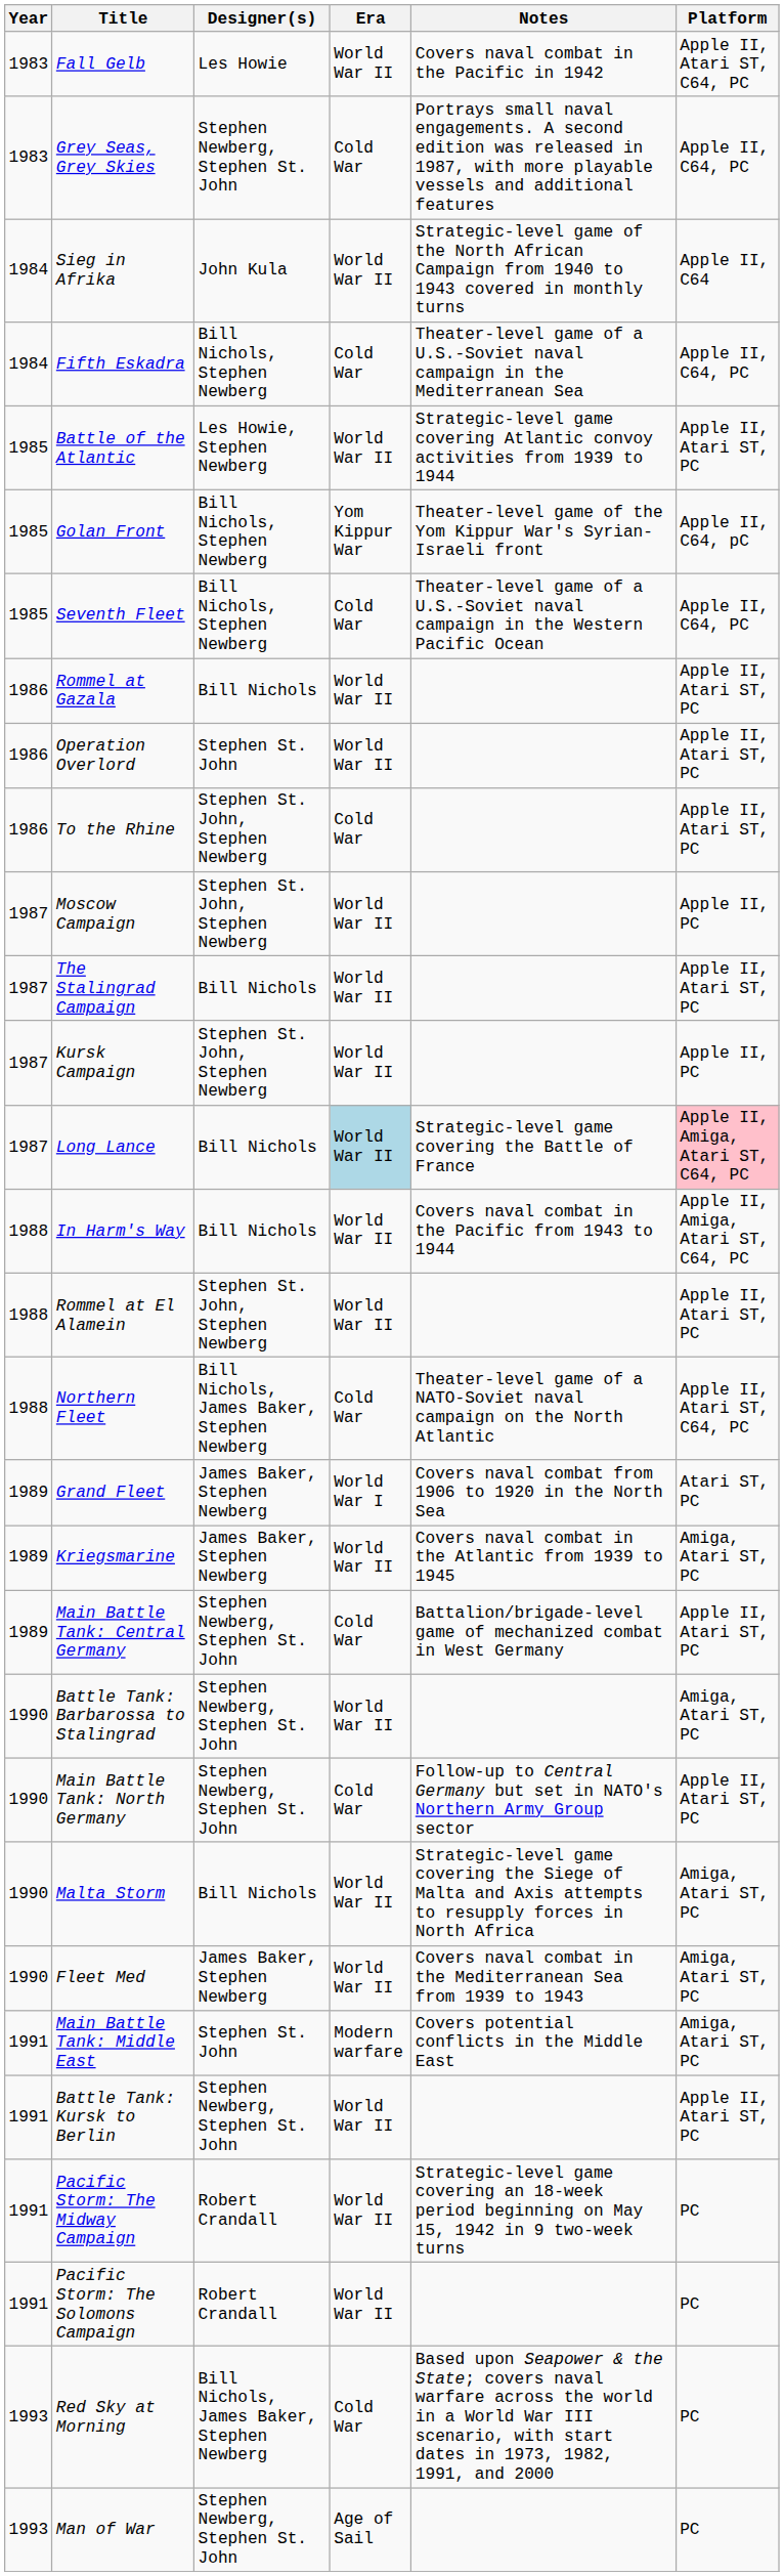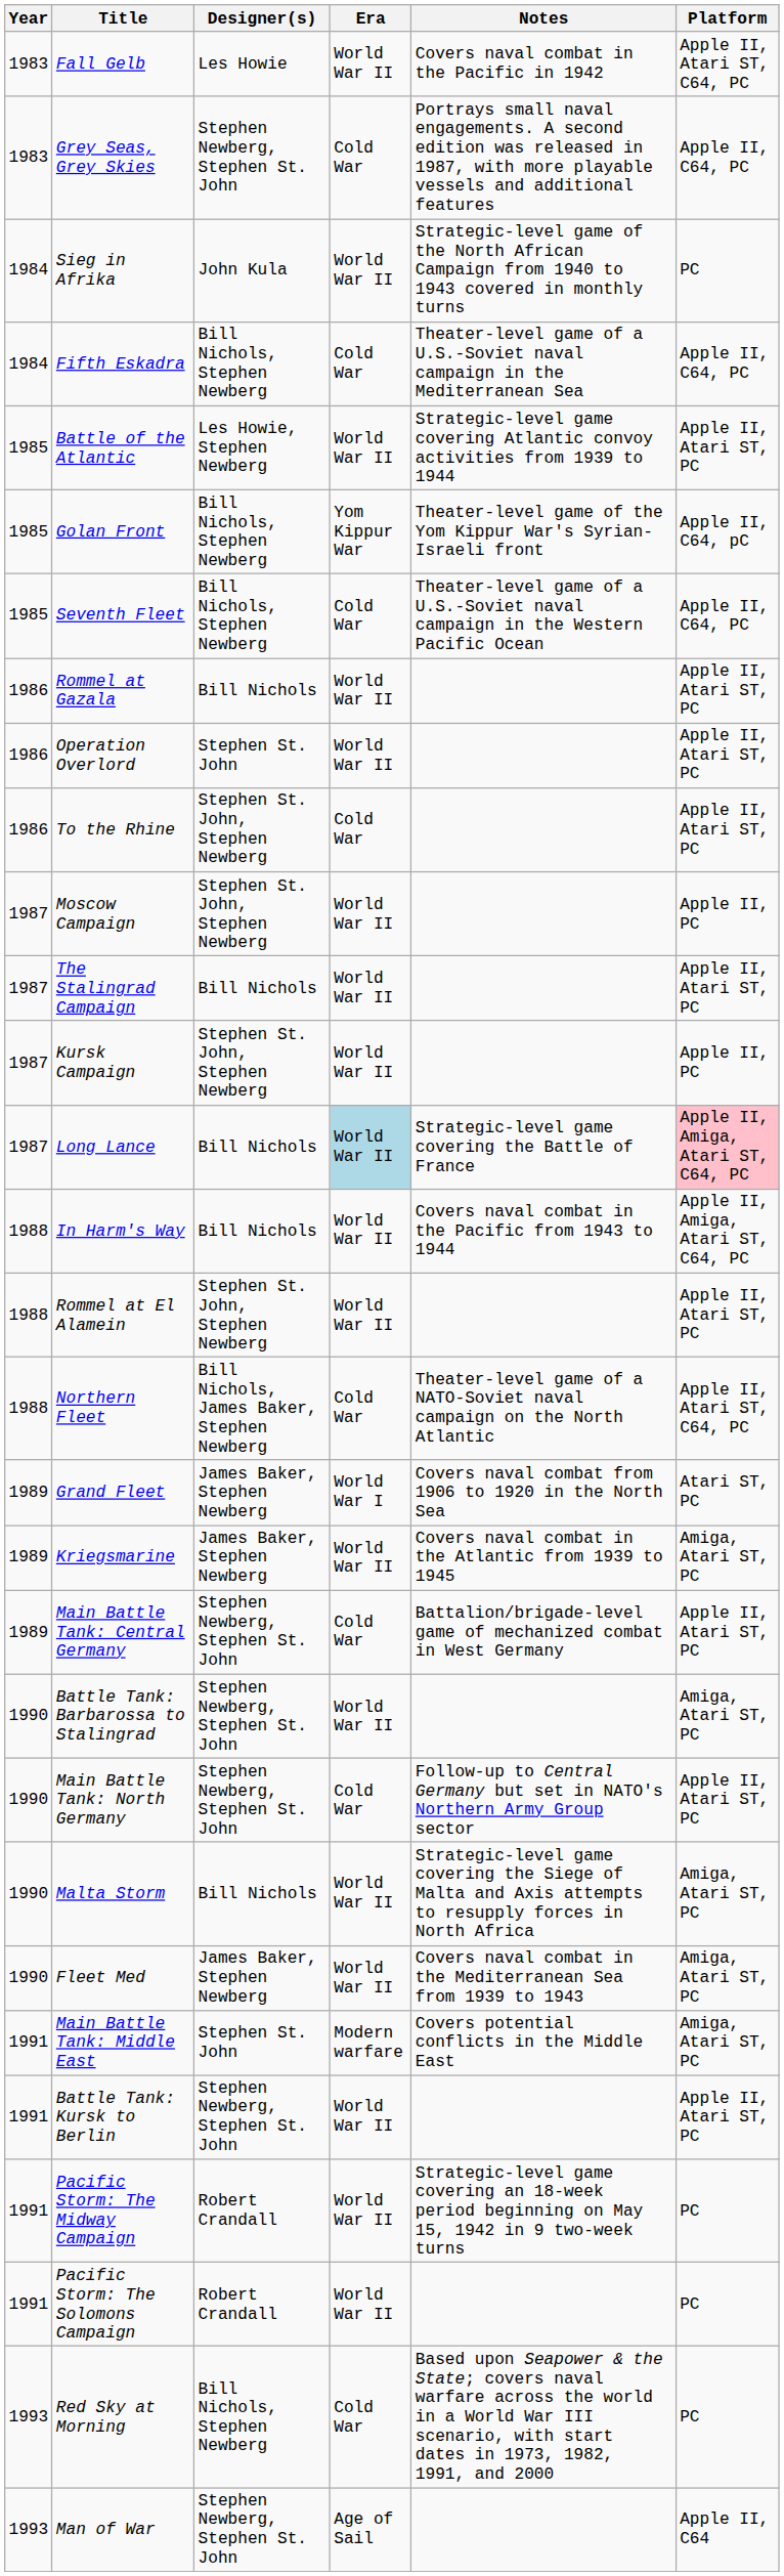 <table class="wikitable sortable">
 <tr>
 <th>Year</th>
 <th>Title</th>
 <th>Designer(s)</th>
 <th>Era</th>
 <th>Notes</th>
 <th>Platform</th>
 </tr>
 <tr>
 <td>1983</td>
 <td><em><a href='#'>Fall Gelb</a></em></td>
 <td>Les Howie</td>
 <td>World War II</td>
 <td>Covers naval combat in the Pacific in 1942</td>
 <td>Apple II, Atari ST, C64, PC</td>
 </tr>
 <tr>
 <td>1983</td>
 <td><em><a href='#'>Grey Seas, Grey Skies</a></em></td>
 <td>Stephen Newberg, Stephen St. John</td>
 <td>Cold War</td>
 <td>Portrays small naval engagements. A second edition was released in 1987, with more playable vessels and additional features</td>
 <td>Apple II, C64, PC</td>
 </tr>
 <tr>
 <td>1984</td>
 <td><em>Sieg in Afrika</em></td>
 <td>John Kula</td>
 <td>World War II</td>
 <td>Strategic-level game of the North African Campaign from 1940 to 1943 covered in monthly turns</td>
-<td>Apple II, C64</td>
+<td>PC</td>
 </tr>
 <tr>
 <td>1984</td>
 <td><em><a href='#'>Fifth Eskadra</a></em></td>
 <td>Bill Nichols, Stephen Newberg</td>
 <td>Cold War</td>
 <td>Theater-level game of a U.S.-Soviet naval campaign in the Mediterranean Sea</td>
 <td>Apple II, C64, PC</td>
 </tr>
 <tr>
 <td>1985</td>
 <td><em><a href='#'>Battle of the Atlantic</a></em></td>
 <td>Les Howie, Stephen Newberg</td>
 <td>World War II</td>
 <td>Strategic-level game covering Atlantic convoy activities from 1939 to 1944</td>
 <td>Apple II, Atari ST, PC</td>
 </tr>
 <tr>
 <td>1985</td>
 <td><em><a href='#'>Golan Front</a></em></td>
 <td>Bill Nichols, Stephen Newberg</td>
 <td>Yom Kippur War</td>
 <td>Theater-level game of the Yom Kippur War's Syrian-Israeli front</td>
 <td>Apple II, C64, pC</td>
 </tr>
 <tr>
 <td>1985</td>
 <td><em><a href='#'>Seventh Fleet</a></em></td>
 <td>Bill Nichols, Stephen Newberg</td>
 <td>Cold War</td>
 <td>Theater-level game of a U.S.-Soviet naval campaign in the Western Pacific Ocean</td>
 <td>Apple II, C64, PC</td>
 </tr>
 <tr>
 <td>1986</td>
 <td><em><a href='#'>Rommel at Gazala</a></em></td>
 <td>Bill Nichols</td>
 <td>World War II</td>
 <td></td>
 <td>Apple II, Atari ST, PC</td>
 </tr>
 <tr>
 <td>1986</td>
 <td><em>Operation Overlord</em></td>
 <td>Stephen St. John</td>
 <td>World War II</td>
 <td></td>
 <td>Apple II, Atari ST, PC</td>
 </tr>
 <tr>
 <td>1986</td>
 <td><em>To the Rhine</em></td>
 <td>Stephen St. John, Stephen Newberg</td>
 <td>Cold War</td>
 <td></td>
 <td>Apple II, Atari ST, PC</td>
 </tr>
 <tr>
 <td>1987</td>
 <td><em>Moscow Campaign</em></td>
 <td>Stephen St. John, Stephen Newberg</td>
 <td>World War II</td>
 <td></td>
 <td>Apple II, PC</td>
 </tr>
 <tr>
 <td>1987</td>
 <td><em><a href='#'>The Stalingrad Campaign</a></em></td>
 <td>Bill Nichols</td>
 <td>World War II</td>
 <td></td>
 <td>Apple II, Atari ST, PC</td>
 </tr>
 <tr>
 <td>1987</td>
 <td><em>Kursk Campaign</em></td>
 <td>Stephen St. John, Stephen Newberg</td>
 <td>World War II</td>
 <td></td>
 <td>Apple II, PC</td>
 </tr>
 <tr>
 <td>1987</td>
 <td><em><a href='#'>Long Lance</a></em></td>
 <td>Bill Nichols</td>
 <td style="background: lightblue;">World War II</td>
 <td>Strategic-level game covering the Battle of France</td>
 <td style="background: pink;">Apple II, Amiga, Atari ST, C64, PC</td>
 </tr>
 <tr>
 <td>1988</td>
 <td><em><a href='#'>In Harm's Way</a></em></td>
 <td>Bill Nichols</td>
 <td>World War II</td>
 <td>Covers naval combat in the Pacific from 1943 to 1944</td>
 <td>Apple II, Amiga, Atari ST, C64, PC</td>
 </tr>
 <tr>
 <td>1988</td>
 <td><em>Rommel at El Alamein</em></td>
 <td>Stephen St. John, Stephen Newberg</td>
 <td>World War II</td>
 <td></td>
 <td>Apple II, Atari ST, PC</td>
 </tr>
 <tr>
 <td>1988</td>
 <td><em><a href='#'>Northern Fleet</a></em></td>
 <td>Bill Nichols, James Baker, Stephen Newberg</td>
 <td>Cold War</td>
 <td>Theater-level game of a NATO-Soviet naval campaign on the North Atlantic</td>
 <td>Apple II, Atari ST, C64, PC</td>
 </tr>
 <tr>
 <td>1989</td>
 <td><em><a href='#'>Grand Fleet</a></em></td>
 <td>James Baker, Stephen Newberg</td>
 <td>World War I</td>
 <td>Covers naval combat from 1906 to 1920 in the North Sea</td>
 <td>Atari ST, PC</td>
 </tr>
 <tr>
 <td>1989</td>
 <td><em><a href='#'>Kriegsmarine</a></em></td>
 <td>James Baker, Stephen Newberg</td>
 <td>World War II</td>
 <td>Covers naval combat in the Atlantic from 1939 to 1945</td>
 <td>Amiga, Atari ST, PC</td>
 </tr>
 <tr>
 <td>1989</td>
 <td><em><a href='#'>Main Battle Tank: Central Germany</a></em></td>
 <td>Stephen Newberg, Stephen St. John</td>
 <td>Cold War</td>
 <td>Battalion/brigade-level game of mechanized combat in West Germany</td>
 <td>Apple II, Atari ST, PC</td>
 </tr>
 <tr>
 <td>1990</td>
 <td><em>Battle Tank: Barbarossa to Stalingrad</em></td>
 <td>Stephen Newberg, Stephen St. John</td>
 <td>World War II</td>
 <td></td>
 <td>Amiga, Atari ST, PC</td>
 </tr>
 <tr>
 <td>1990</td>
 <td><em>Main Battle Tank: North Germany</em></td>
 <td>Stephen Newberg, Stephen St. John</td>
 <td>Cold War</td>
 <td>Follow-up to <em>Central Germany</em> but set in NATO's <a href='#'>Northern Army Group</a> sector</td>
 <td>Apple II, Atari ST, PC</td>
 </tr>
 <tr>
 <td>1990</td>
 <td><em><a href='#'>Malta Storm</a></em></td>
 <td>Bill Nichols</td>
 <td>World War II</td>
 <td>Strategic-level game covering the Siege of Malta and Axis attempts to resupply forces in North Africa</td>
 <td>Amiga, Atari ST, PC</td>
 </tr>
 <tr>
 <td>1990</td>
 <td><em>Fleet Med</em></td>
 <td>James Baker, Stephen Newberg</td>
 <td>World War II</td>
 <td>Covers naval combat in the Mediterranean Sea from 1939 to 1943</td>
 <td>Amiga, Atari ST, PC</td>
 </tr>
 <tr>
 <td>1991</td>
 <td><em><a href='#'>Main Battle Tank: Middle East</a></em></td>
 <td>Stephen St. John</td>
 <td>Modern warfare</td>
 <td>Covers potential conflicts in the Middle East</td>
 <td>Amiga, Atari ST, PC</td>
 </tr>
 <tr>
 <td>1991</td>
 <td><em>Battle Tank: Kursk to Berlin</em></td>
 <td>Stephen Newberg, Stephen St. John</td>
 <td>World War II</td>
 <td></td>
 <td>Apple II, Atari ST, PC</td>
 </tr>
 <tr>
 <td>1991</td>
 <td><em><a href='#'>Pacific Storm: The Midway Campaign</a></em></td>
 <td>Robert Crandall</td>
 <td>World War II</td>
 <td>Strategic-level game covering an 18-week period beginning on May 15, 1942 in 9 two-week turns</td>
 <td>PC</td>
 </tr>
 <tr>
 <td>1991</td>
 <td><em>Pacific Storm: The Solomons Campaign</em></td>
 <td>Robert Crandall</td>
 <td>World War II</td>
 <td></td>
 <td>PC</td>
 </tr>
 <tr>
 <td>1993</td>
 <td><em>Red Sky at Morning</em></td>
-<td>Bill Nichols, James Baker, Stephen Newberg</td>
+<td>Bill Nichols, Stephen Newberg</td>
 <td>Cold War</td>
 <td>Based upon <em>Seapower & the State</em>; covers naval warfare across the world in a World War III scenario, with start dates in 1973, 1982, 1991, and 2000</td>
 <td>PC</td>
 </tr>
 <tr>
 <td>1993</td>
 <td><em>Man of War</em></td>
 <td>Stephen Newberg, Stephen St. John</td>
 <td>Age of Sail</td>
 <td></td>
-<td>PC</td>
+<td>Apple II, C64</td>
 </tr>
 <tr>
 </tr>
 </table>
